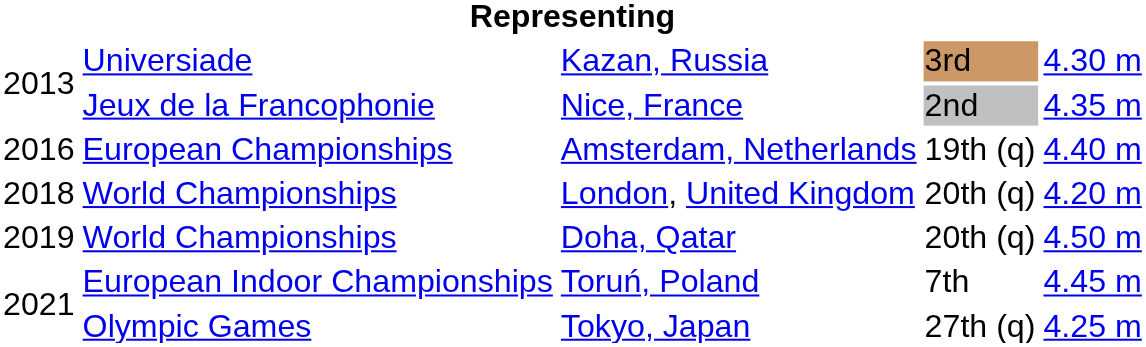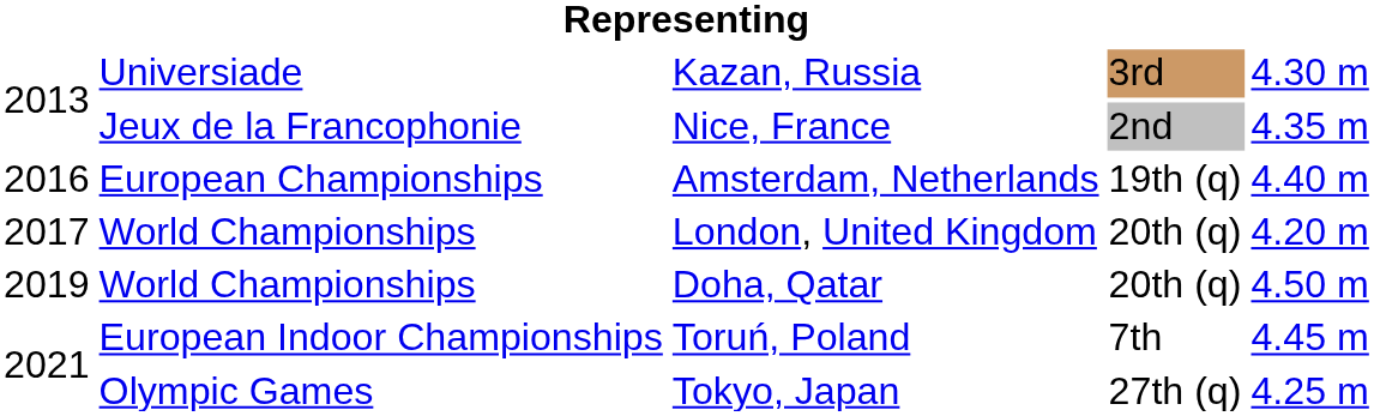 <table>
 <tr>
 <th colspan="5">Representing </th>
 </tr>
 <tr>
 <td rowspan=2>2013</td>
 <td><a href='#'>Universiade</a></td>
 <td><a href='#'>Kazan, Russia</a></td>
 <td bgcolor=cc9966>3rd</td>
 <td><a href='#'>4.30 m</a></td>
 </tr>
 <tr>
 <td><a href='#'>Jeux de la Francophonie</a></td>
 <td><a href='#'>Nice, France</a></td>
 <td bgcolor=silver>2nd</td>
 <td><a href='#'>4.35 m</a></td>
 </tr>
 <tr>
 <td>2016</td>
 <td><a href='#'>European Championships</a></td>
 <td><a href='#'>Amsterdam, Netherlands</a></td>
 <td>19th (q)</td>
 <td><a href='#'>4.40 m</a></td>
 </tr>
 <tr>
-<td>2018</td>
+<td>2017</td>
 <td><a href='#'>World Championships</a></td>
 <td><a href='#'>London</a>, <a href='#'>United Kingdom</a></td>
 <td>20th (q)</td>
 <td><a href='#'>4.20 m</a></td>
 </tr>
 <tr>
 <td>2019</td>
 <td><a href='#'>World Championships</a></td>
 <td><a href='#'>Doha, Qatar</a></td>
 <td>20th (q)</td>
 <td><a href='#'>4.50 m</a></td>
 </tr>
 <tr>
 <td rowspan=2>2021</td>
 <td><a href='#'>European Indoor Championships</a></td>
 <td><a href='#'>Toruń, Poland</a></td>
 <td>7th</td>
 <td><a href='#'>4.45 m</a></td>
 </tr>
 <tr>
 <td><a href='#'>Olympic Games</a></td>
 <td><a href='#'>Tokyo, Japan</a></td>
 <td>27th (q)</td>
 <td><a href='#'>4.25 m</a></td>
 </tr>
 </table>
